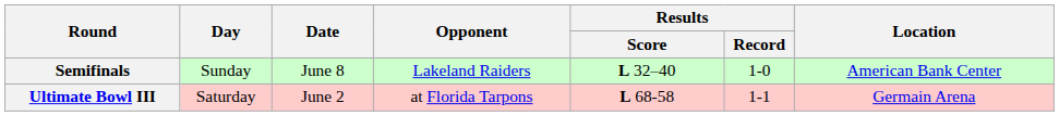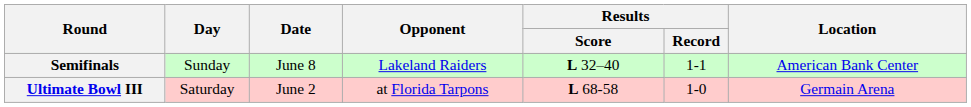 <table class="wikitable">
 <tr>
 <th rowspan="2" width="160">Round</th>
 <th rowspan="2" width="80">Day</th>
 <th rowspan="2" width="90">Date</th>
 <th rowspan="2" width="180">Opponent</th>
 <th colspan="2" width="200">Results</th>
 <th rowspan="2" width="240">Location</th>
 </tr>
 <tr>
 <th width="140">Score</th>
 <th width="60">Record</th>
 </tr>
 <tr align="center" bgcolor="#CCFFCC">
 <th>Semifinals</th>
 <td>Sunday</td>
 <td>June 8</td>
 <td><a href='#'>Lakeland Raiders</a></td>
 <td><strong>L</strong> 32–40</td>
-<td>1-0</td>
+<td>1-1</td>
 <td><a href='#'>American Bank Center</a></td>
 </tr>
 <tr align="center" bgcolor="#FFCCCC">
 <th><a href='#'>Ultimate Bowl</a> III</th>
 <td>Saturday</td>
 <td>June 2</td>
 <td>at <a href='#'>Florida Tarpons</a></td>
 <td><strong>L</strong> 68-58</td>
-<td>1-1</td>
+<td>1-0</td>
 <td><a href='#'>Germain Arena</a></td>
 </tr>
 </table>
